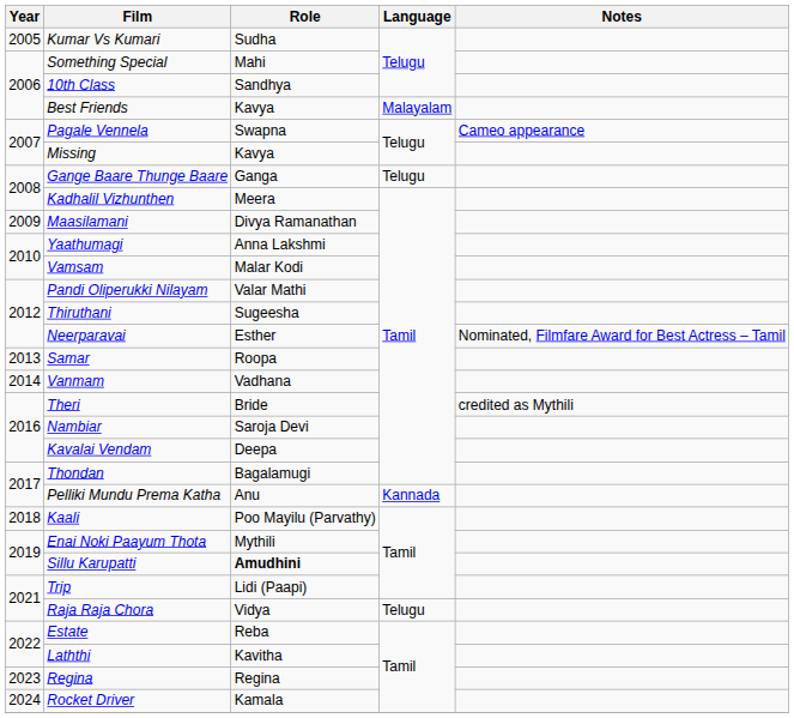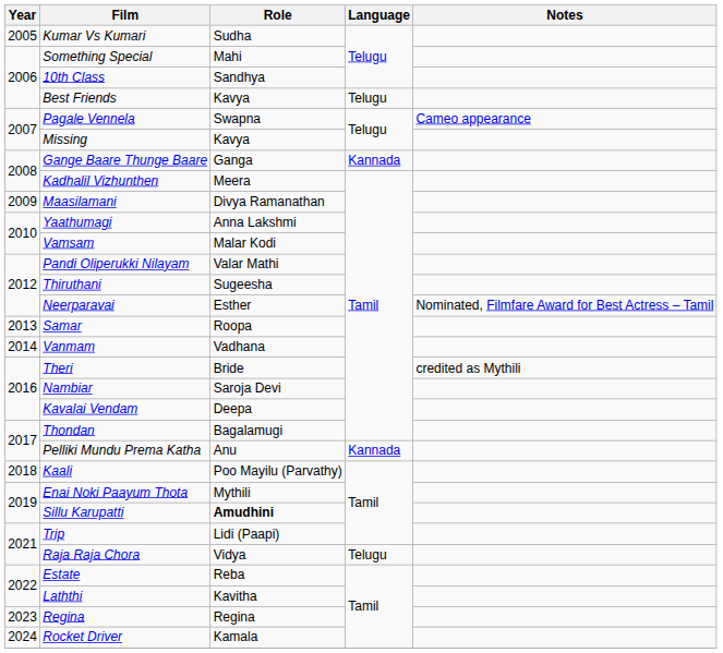 <table class="wikitable sortable">
 <tr>
 <th>Year</th>
 <th>Film</th>
 <th>Role</th>
 <th>Language</th>
 <th class="unsortable">Notes</th>
 </tr>
 <tr>
 <td>2005</td>
 <td><em>Kumar Vs Kumari</em></td>
 <td>Sudha</td>
 <td rowspan="3"><a href='#'>Telugu</a></td>
 <td></td>
 </tr>
 <tr>
 <td rowspan="3">2006</td>
 <td><em>Something Special</em></td>
 <td>Mahi</td>
 <td></td>
 </tr>
 <tr>
 <td><em><a href='#'>10th Class</a></em></td>
 <td>Sandhya</td>
 <td></td>
 </tr>
 <tr>
 <td><em>Best Friends</em></td>
 <td>Kavya</td>
-<td><a href='#'>Malayalam</a></td>
+<td>Telugu</td>
 <td></td>
 </tr>
 <tr>
 <td rowspan="2">2007</td>
 <td><em><a href='#'>Pagale Vennela</a></em></td>
 <td>Swapna</td>
 <td rowspan="2">Telugu</td>
 <td><a href='#'>Cameo appearance</a></td>
 </tr>
 <tr>
 <td><em>Missing</em></td>
 <td>Kavya</td>
 <td></td>
 </tr>
 <tr>
 <td rowspan="2">2008</td>
 <td><em><a href='#'>Gange Baare Thunge Baare</a></em></td>
 <td>Ganga</td>
-<td>Telugu</td>
+<td><a href='#'>Kannada</a></td>
 <td></td>
 </tr>
 <tr>
 <td><em><a href='#'>Kadhalil Vizhunthen</a></em></td>
 <td>Meera</td>
 <td rowspan="13"><a href='#'>Tamil</a></td>
 <td></td>
 </tr>
 <tr>
 <td>2009</td>
 <td><em><a href='#'>Maasilamani</a></em></td>
 <td>Divya Ramanathan</td>
 <td></td>
 </tr>
 <tr>
 <td rowspan="2">2010</td>
 <td><em><a href='#'>Yaathumagi</a></em></td>
 <td>Anna Lakshmi</td>
 <td></td>
 </tr>
 <tr>
 <td><em><a href='#'>Vamsam</a></em></td>
 <td>Malar Kodi</td>
 <td></td>
 </tr>
 <tr>
 <td rowspan="3">2012</td>
 <td><em><a href='#'>Pandi Oliperukki Nilayam</a></em></td>
 <td>Valar Mathi</td>
 <td></td>
 </tr>
 <tr>
 <td><em><a href='#'>Thiruthani</a></em></td>
 <td>Sugeesha</td>
 <td></td>
 </tr>
 <tr>
 <td><em><a href='#'>Neerparavai</a></em></td>
 <td>Esther</td>
 <td>Nominated, <a href='#'>Filmfare Award for Best Actress – Tamil</a></td>
 </tr>
 <tr>
 <td>2013</td>
 <td><em><a href='#'>Samar</a></em></td>
 <td>Roopa</td>
 <td></td>
 </tr>
 <tr>
 <td>2014</td>
 <td><em><a href='#'>Vanmam</a></em></td>
 <td>Vadhana</td>
 <td></td>
 </tr>
 <tr>
 <td rowspan="3">2016</td>
 <td><em><a href='#'>Theri</a></em></td>
 <td>Bride</td>
 <td>credited as Mythili</td>
 </tr>
 <tr>
 <td><em><a href='#'>Nambiar</a></em></td>
 <td>Saroja Devi</td>
 <td></td>
 </tr>
 <tr>
 <td><em><a href='#'>Kavalai Vendam</a></em></td>
 <td>Deepa</td>
 <td></td>
 </tr>
 <tr>
 <td rowspan="2">2017</td>
 <td><em><a href='#'>Thondan</a></em></td>
 <td>Bagalamugi</td>
 <td></td>
 </tr>
 <tr>
 <td><em>Pelliki Mundu Prema Katha</em></td>
 <td>Anu</td>
 <td><a href='#'>Kannada</a></td>
 <td></td>
 </tr>
 <tr>
 <td>2018</td>
 <td><em><a href='#'>Kaali</a></em></td>
 <td>Poo Mayilu (Parvathy)</td>
 <td rowspan="4">Tamil</td>
 <td></td>
 </tr>
 <tr>
 <td rowspan="2">2019</td>
 <td><em><a href='#'>Enai Noki Paayum Thota</a></em></td>
 <td>Mythili</td>
 <td></td>
 </tr>
 <tr>
 <td><em><a href='#'>Sillu Karupatti</a></em></td>
 <td><strong>Amudhini</strong></td>
 <td></td>
 </tr>
 <tr>
 <td rowspan="2">2021</td>
 <td><em><a href='#'>Trip</a></em></td>
 <td>Lidi (Paapi)</td>
 <td></td>
 </tr>
 <tr>
 <td><em><a href='#'>Raja Raja Chora</a></em></td>
 <td>Vidya</td>
 <td>Telugu</td>
 <td></td>
 </tr>
 <tr>
 <td rowspan="2">2022</td>
 <td><em><a href='#'>Estate</a></em></td>
 <td>Reba</td>
 <td rowspan="4">Tamil</td>
 <td></td>
 </tr>
 <tr>
 <td><em><a href='#'>Laththi</a></em></td>
 <td>Kavitha</td>
 <td></td>
 </tr>
 <tr>
 <td rowspan="1">2023</td>
 <td><em><a href='#'>Regina</a></em></td>
 <td>Regina</td>
 <td></td>
 </tr>
 <tr>
 <td rowspan="1">2024</td>
 <td><em><a href='#'>Rocket Driver</a></em></td>
 <td>Kamala</td>
 <td></td>
 </tr>
 <tr>
 </tr>
 </table>
